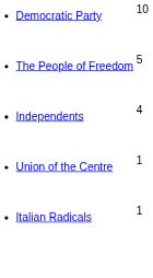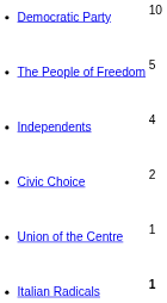 <table>
 <tr>
 <td><br><ul><li><a href='#'>Democratic Party</a></li></ul></td>
 <td><div>10</div></td>
 </tr>
 <tr>
 <td><br><ul><li><a href='#'>The People of Freedom</a></li></ul></td>
 <td><div>5</div></td>
 </tr>
 <tr>
 <td><br><ul><li><a href='#'>Independents</a></li></ul></td>
 <td><div>4</div></td>
 </tr>
 <tr>
+<td><br><ul><li><a href='#'>Civic Choice</a></li></ul></td>
+<td><div>2</div></td>
+</tr>
+<tr>
 <td><br><ul><li><a href='#'>Union of the Centre</a></li></ul></td>
 <td><div>1</div></td>
 </tr>
 <tr>
 <td><br><ul><li><a href='#'>Italian Radicals</a></li></ul></td>
-<td><div>1</div></td>
+<td><strong><div>1</div></strong></td>
 </tr>
 </table>
